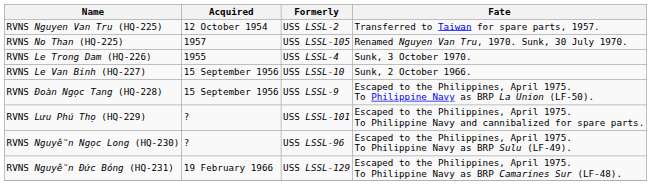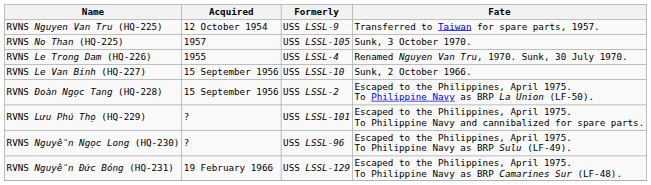 <table class="wikitable" style="font-size:95%;">
 <tr>
 <th>Name</th>
 <th>Acquired</th>
 <th>Formerly</th>
 <th>Fate</th>
 </tr>
 <tr>
 <td>RVNS <em>Nguyen Van Tru</em> (HQ-225)</td>
 <td>12 October 1954</td>
-<td>USS <em>LSSL-2</em></td>
+<td>USS <em>LSSL-9</em></td>
 <td>Transferred to <a href='#'>Taiwan</a> for spare parts, 1957.</td>
 </tr>
 <tr>
 <td>RVNS <em>No Than</em> (HQ-225)</td>
 <td>1957</td>
 <td>USS <em>LSSL-105</em></td>
-<td>Renamed <em>Nguyen Van Tru</em>, 1970. Sunk, 30 July 1970.</td>
+<td>Sunk, 3 October 1970.</td>
 </tr>
 <tr>
 <td>RVNS <em>Le Trong Dam</em> (HQ-226)</td>
 <td>1955</td>
 <td>USS <em>LSSL-4</em></td>
-<td>Sunk, 3 October 1970.</td>
+<td>Renamed <em>Nguyen Van Tru</em>, 1970. Sunk, 30 July 1970.</td>
 </tr>
 <tr>
 <td>RVNS <em>Le Van Binh</em> (HQ-227)</td>
 <td>15 September 1956</td>
 <td>USS <em>LSSL-10</em></td>
 <td>Sunk, 2 October 1966.</td>
 </tr>
 <tr>
 <td>RVNS <em>Đoàn Ngọc Tang</em> (HQ-228)</td>
 <td>15 September 1956</td>
-<td>USS <em>LSSL-9</em></td>
+<td>USS <em>LSSL-2</em></td>
 <td>Escaped to the Philippines, April 1975.<br>To <a href='#'>Philippine Navy</a> as BRP <em>La Union</em> (LF-50).</td>
 </tr>
 <tr>
 <td>RVNS <em>Lưu Phú Thọ</em> (HQ-229)</td>
 <td>?</td>
 <td>USS <em>LSSL-101</em></td>
 <td>Escaped to the Philippines, April 1975.<br>To Philippine Navy and cannibalized for spare parts.</td>
 </tr>
 <tr>
 <td>RVNS <em>Nguyễn Ngọc Long</em> (HQ-230)</td>
 <td>?</td>
 <td>USS <em>LSSL-96</em></td>
 <td>Escaped to the Philippines, April 1975.<br>To Philippine Navy as BRP <em>Sulu</em> (LF-49).</td>
 </tr>
 <tr>
 <td>RVNS <em>Nguyễn Đức Bóng</em> (HQ-231)</td>
 <td>19 February 1966</td>
 <td>USS <em>LSSL-129</em></td>
 <td>Escaped to the Philippines, April 1975.<br>To Philippine Navy as BRP <em>Camarines Sur</em> (LF-48).</td>
 </tr>
 <tr>
 </tr>
 </table>
